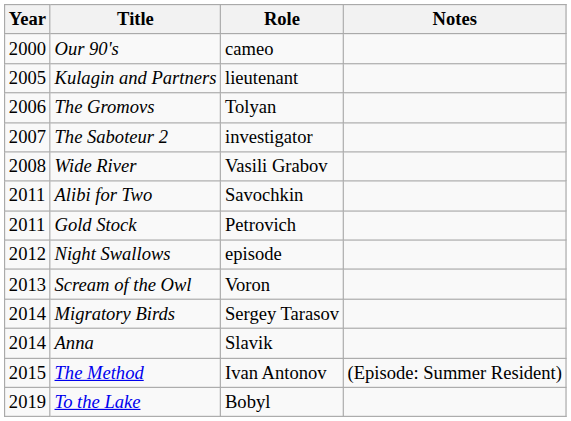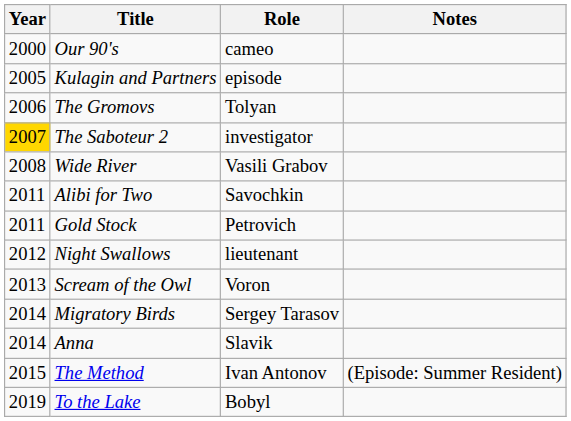 <table class="wikitable sortable">
 <tr>
 <th>Year</th>
 <th>Title</th>
 <th>Role</th>
 <th>Notes</th>
 </tr>
 <tr>
 <td>2000</td>
 <td><em>Our 90's</em></td>
 <td>cameo</td>
 <td></td>
 </tr>
 <tr>
 <td>2005</td>
 <td><em>Kulagin and Partners</em></td>
-<td>lieutenant</td>
+<td>episode</td>
 <td></td>
 </tr>
 <tr>
 <td>2006</td>
 <td><em>The Gromovs</em></td>
 <td>Tolyan</td>
 <td></td>
 </tr>
 <tr>
-<td>2007</td>
+<td style="background: gold;">2007</td>
 <td><em>The Saboteur 2</em></td>
 <td>investigator</td>
 <td></td>
 </tr>
 <tr>
 <td>2008</td>
 <td><em>Wide River</em></td>
 <td>Vasili Grabov</td>
 <td></td>
 </tr>
 <tr>
 <td>2011</td>
 <td><em>Alibi for Two</em></td>
 <td>Savochkin</td>
 <td></td>
 </tr>
 <tr>
 <td>2011</td>
 <td><em>Gold Stock</em></td>
 <td>Petrovich</td>
 <td></td>
 </tr>
 <tr>
 <td>2012</td>
 <td><em>Night Swallows</em></td>
-<td>episode</td>
+<td>lieutenant</td>
 <td></td>
 </tr>
 <tr>
 <td>2013</td>
 <td><em>Scream of the Owl</em></td>
 <td>Voron</td>
 <td></td>
 </tr>
 <tr>
 <td>2014</td>
 <td><em>Migratory Вirds</em></td>
 <td>Sergey Tarasov</td>
 <td></td>
 </tr>
 <tr>
 <td>2014</td>
 <td><em>Anna</em></td>
 <td>Slavik</td>
 <td></td>
 </tr>
 <tr>
 <td>2015</td>
 <td><em><a href='#'>The Method</a></em></td>
 <td>Ivan Antonov</td>
 <td>(Episode: Summer Resident)</td>
 </tr>
 <tr>
 <td>2019</td>
 <td><em><a href='#'>To the Lake</a></em></td>
 <td>Bobyl</td>
 <td></td>
 </tr>
 </table>
